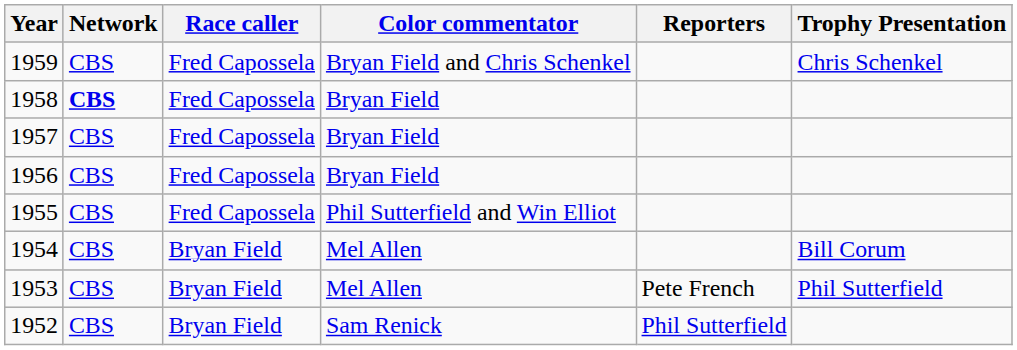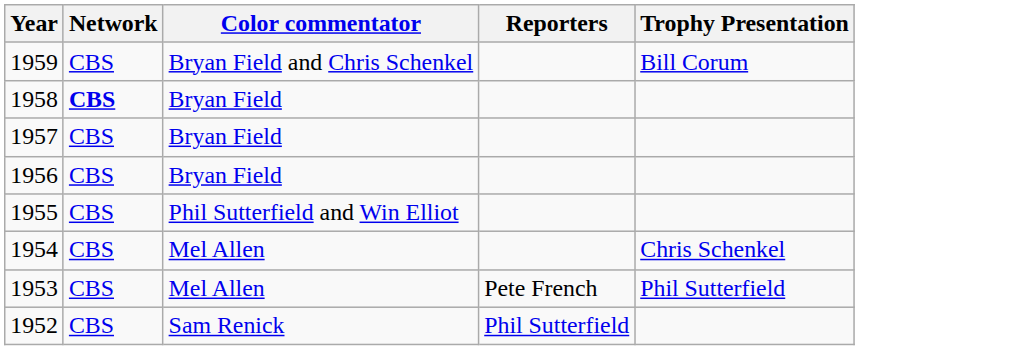 <table class="wikitable">
 <tr>
 <th>Year</th>
 <th>Network</th>
-<th><a href='#'>Race caller</a></th>
 <th><a href='#'>Color commentator</a></th>
 <th>Reporters</th>
 <th>Trophy Presentation</th>
 </tr>
 <tr>
 <td>1959</td>
 <td><a href='#'>CBS</a></td>
-<td><a href='#'>Fred Capossela</a></td>
 <td><a href='#'>Bryan Field</a> and <a href='#'>Chris Schenkel</a></td>
 <td></td>
-<td><a href='#'>Chris Schenkel</a></td>
+<td><a href='#'>Bill Corum</a></td>
 </tr>
 <tr>
 <td>1958</td>
 <td><strong><a href='#'>CBS</a></strong></td>
-<td><a href='#'>Fred Capossela</a></td>
 <td><a href='#'>Bryan Field</a></td>
 <td></td>
 <td></td>
 </tr>
 <tr>
 <td>1957</td>
 <td><a href='#'>CBS</a></td>
-<td><a href='#'>Fred Capossela</a></td>
 <td><a href='#'>Bryan Field</a></td>
 <td></td>
 <td></td>
 </tr>
 <tr>
 <td>1956</td>
 <td><a href='#'>CBS</a></td>
-<td><a href='#'>Fred Capossela</a></td>
 <td><a href='#'>Bryan Field</a></td>
 <td></td>
 <td></td>
 </tr>
 <tr>
 <td>1955</td>
 <td><a href='#'>CBS</a></td>
-<td><a href='#'>Fred Capossela</a></td>
 <td><a href='#'>Phil Sutterfield</a> and <a href='#'>Win Elliot</a></td>
 <td></td>
 <td></td>
 </tr>
 <tr>
 <td>1954</td>
 <td><a href='#'>CBS</a></td>
-<td><a href='#'>Bryan Field</a></td>
 <td><a href='#'>Mel Allen</a></td>
 <td></td>
-<td><a href='#'>Bill Corum</a></td>
+<td><a href='#'>Chris Schenkel</a></td>
 </tr>
 <tr>
 <td>1953</td>
 <td><a href='#'>CBS</a></td>
-<td><a href='#'>Bryan Field</a></td>
 <td><a href='#'>Mel Allen</a></td>
 <td>Pete French</td>
 <td><a href='#'>Phil Sutterfield</a></td>
 </tr>
 <tr>
 <td>1952</td>
 <td><a href='#'>CBS</a></td>
-<td><a href='#'>Bryan Field</a></td>
 <td><a href='#'>Sam Renick</a></td>
 <td><a href='#'>Phil Sutterfield</a></td>
 <td></td>
 </tr>
 </table>
